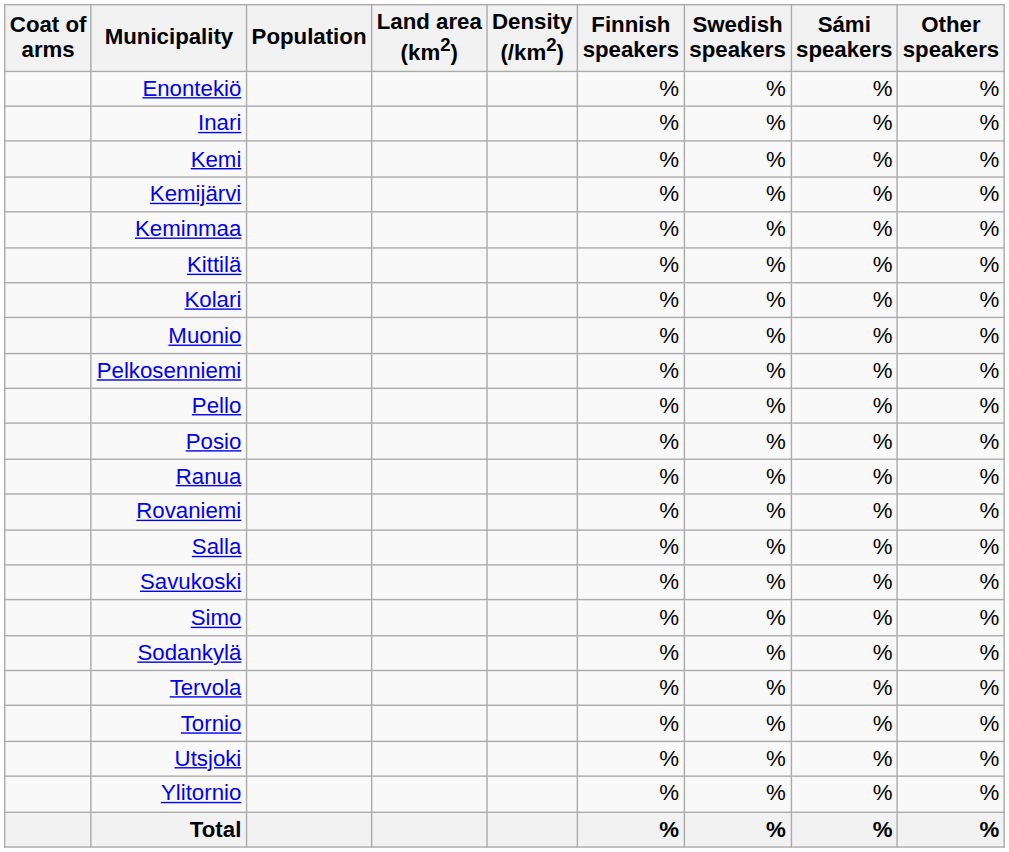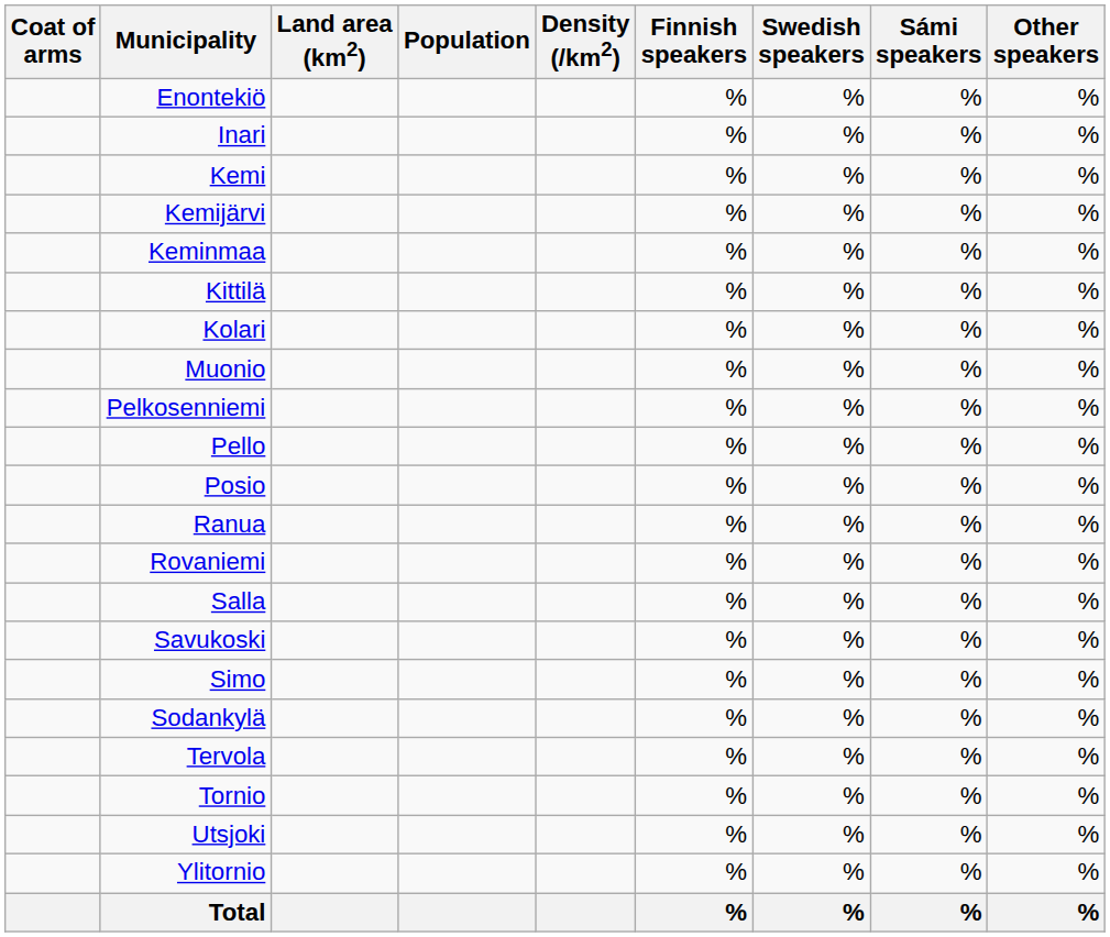 <table class="wikitable sortable" style="text-align: right;">
 <tr>
 <th class="unsortable">Coat of<br>arms</th>
 <th>Municipality</th>
+<th>Land area<br>(km<sup>2</sup>)</th>
 <th>Population</th>
-<th>Land area<br>(km<sup>2</sup>)</th>
 <th>Density<br>(/km<sup>2</sup>)</th>
 <th>Finnish<br>speakers</th>
 <th>Swedish<br>speakers</th>
 <th>Sámi<br>speakers</th>
 <th>Other<br>speakers</th>
 </tr>
 <tr>
 <td></td>
 <td><a href='#'>Enontekiö</a></td>
 <td></td>
 <td></td>
 <td></td>
 <td> %</td>
 <td> %</td>
 <td> %</td>
 <td> %</td>
 </tr>
 <tr>
 <td></td>
 <td><a href='#'>Inari</a></td>
 <td></td>
 <td></td>
 <td></td>
 <td> %</td>
 <td> %</td>
 <td> %</td>
 <td> %</td>
 </tr>
 <tr>
 <td></td>
 <td><a href='#'>Kemi</a></td>
 <td></td>
 <td></td>
 <td></td>
 <td> %</td>
 <td> %</td>
 <td> %</td>
 <td> %</td>
 </tr>
 <tr>
 <td></td>
 <td><a href='#'>Kemijärvi</a></td>
 <td></td>
 <td></td>
 <td></td>
 <td> %</td>
 <td> %</td>
 <td> %</td>
 <td> %</td>
 </tr>
 <tr>
 <td></td>
 <td><a href='#'>Keminmaa</a></td>
 <td></td>
 <td></td>
 <td></td>
 <td> %</td>
 <td> %</td>
 <td> %</td>
 <td> %</td>
 </tr>
 <tr>
 <td></td>
 <td><a href='#'>Kittilä</a></td>
 <td></td>
 <td></td>
 <td></td>
 <td> %</td>
 <td> %</td>
 <td> %</td>
 <td> %</td>
 </tr>
 <tr>
 <td></td>
 <td><a href='#'>Kolari</a></td>
 <td></td>
 <td></td>
 <td></td>
 <td> %</td>
 <td> %</td>
 <td> %</td>
 <td> %</td>
 </tr>
 <tr>
 <td></td>
 <td><a href='#'>Muonio</a></td>
 <td></td>
 <td></td>
 <td></td>
 <td> %</td>
 <td> %</td>
 <td> %</td>
 <td> %</td>
 </tr>
 <tr>
 <td></td>
 <td><a href='#'>Pelkosenniemi</a></td>
 <td></td>
 <td></td>
 <td></td>
 <td> %</td>
 <td> %</td>
 <td> %</td>
 <td> %</td>
 </tr>
 <tr>
 <td></td>
 <td><a href='#'>Pello</a></td>
 <td></td>
 <td></td>
 <td></td>
 <td> %</td>
 <td> %</td>
 <td> %</td>
 <td> %</td>
 </tr>
 <tr>
 <td></td>
 <td><a href='#'>Posio</a></td>
 <td></td>
 <td></td>
 <td></td>
 <td> %</td>
 <td> %</td>
 <td> %</td>
 <td> %</td>
 </tr>
 <tr>
 <td></td>
 <td><a href='#'>Ranua</a></td>
 <td></td>
 <td></td>
 <td></td>
 <td> %</td>
 <td> %</td>
 <td> %</td>
 <td> %</td>
 </tr>
 <tr>
 <td></td>
 <td><a href='#'>Rovaniemi</a></td>
 <td></td>
 <td></td>
 <td></td>
 <td> %</td>
 <td> %</td>
 <td> %</td>
 <td> %</td>
 </tr>
 <tr>
 <td></td>
 <td><a href='#'>Salla</a></td>
 <td></td>
 <td></td>
 <td></td>
 <td> %</td>
 <td> %</td>
 <td> %</td>
 <td> %</td>
 </tr>
 <tr>
 <td></td>
 <td><a href='#'>Savukoski</a></td>
 <td></td>
 <td></td>
 <td></td>
 <td> %</td>
 <td> %</td>
 <td> %</td>
 <td> %</td>
 </tr>
 <tr>
 <td></td>
 <td><a href='#'>Simo</a></td>
 <td></td>
 <td></td>
 <td></td>
 <td> %</td>
 <td> %</td>
 <td> %</td>
 <td> %</td>
 </tr>
 <tr>
 <td></td>
 <td><a href='#'>Sodankylä</a></td>
 <td></td>
 <td></td>
 <td></td>
 <td> %</td>
 <td> %</td>
 <td> %</td>
 <td> %</td>
 </tr>
 <tr>
 <td></td>
 <td><a href='#'>Tervola</a></td>
 <td></td>
 <td></td>
 <td></td>
 <td> %</td>
 <td> %</td>
 <td> %</td>
 <td> %</td>
 </tr>
 <tr>
 <td></td>
 <td><a href='#'>Tornio</a></td>
 <td></td>
 <td></td>
 <td></td>
 <td> %</td>
 <td> %</td>
 <td> %</td>
 <td> %</td>
 </tr>
 <tr>
 <td></td>
 <td><a href='#'>Utsjoki</a></td>
 <td></td>
 <td></td>
 <td></td>
 <td> %</td>
 <td> %</td>
 <td> %</td>
 <td> %</td>
 </tr>
 <tr>
 <td></td>
 <td><a href='#'>Ylitornio</a></td>
 <td></td>
 <td></td>
 <td></td>
 <td> %</td>
 <td> %</td>
 <td> %</td>
 <td> %</td>
 </tr>
 <tr>
 <th></th>
 <th + style=text-align:right>Total</th>
 <th + style=text-align:right></th>
 <th + style=text-align:right></th>
 <th + style=text-align:right></th>
 <th !+ style=text-align:right> %</th>
 <th !+ style=text-align:right> %</th>
 <th !+ style=text-align:right> %</th>
 <th !+ style=text-align:right> %</th>
 </tr>
 </table>
